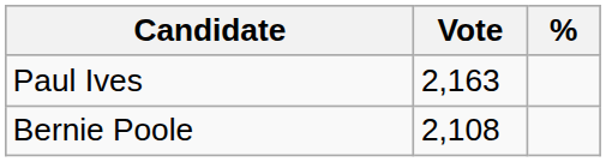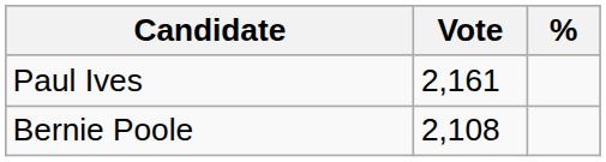 <table class="wikitable">
 <tr>
 <th bgcolor="#DDDDFF" width="200px">Candidate</th>
 <th bgcolor="#DDDDFF" width="50px">Vote</th>
 <th bgcolor="#DDDDFF" width="30px">%</th>
 </tr>
 <tr>
 <td>Paul Ives</td>
-<td>2,163</td>
+<td>2,161</td>
 <td></td>
 </tr>
 <tr>
 <td>Bernie Poole</td>
 <td>2,108</td>
 <td></td>
 </tr>
 </table>
